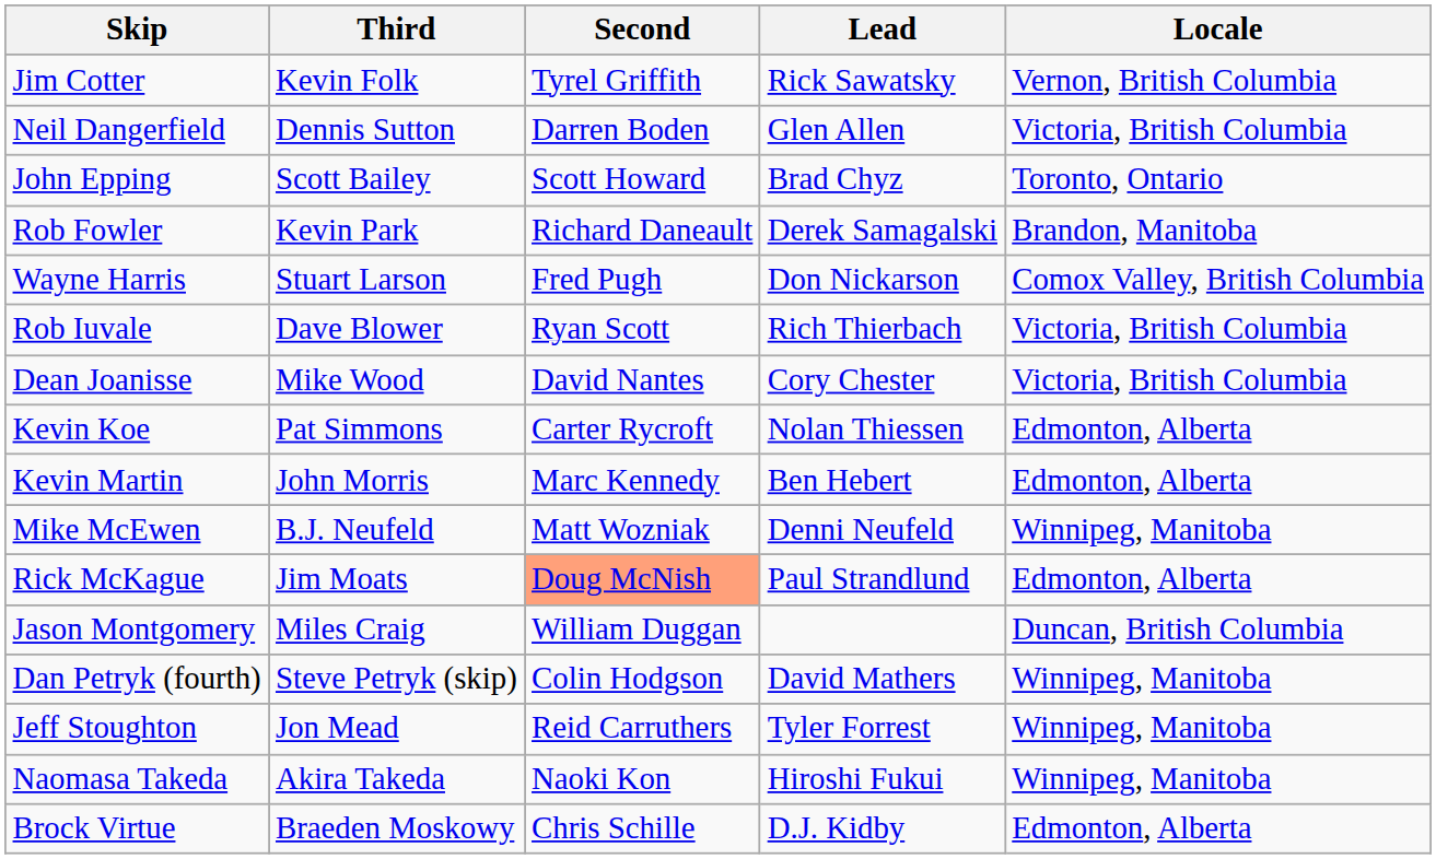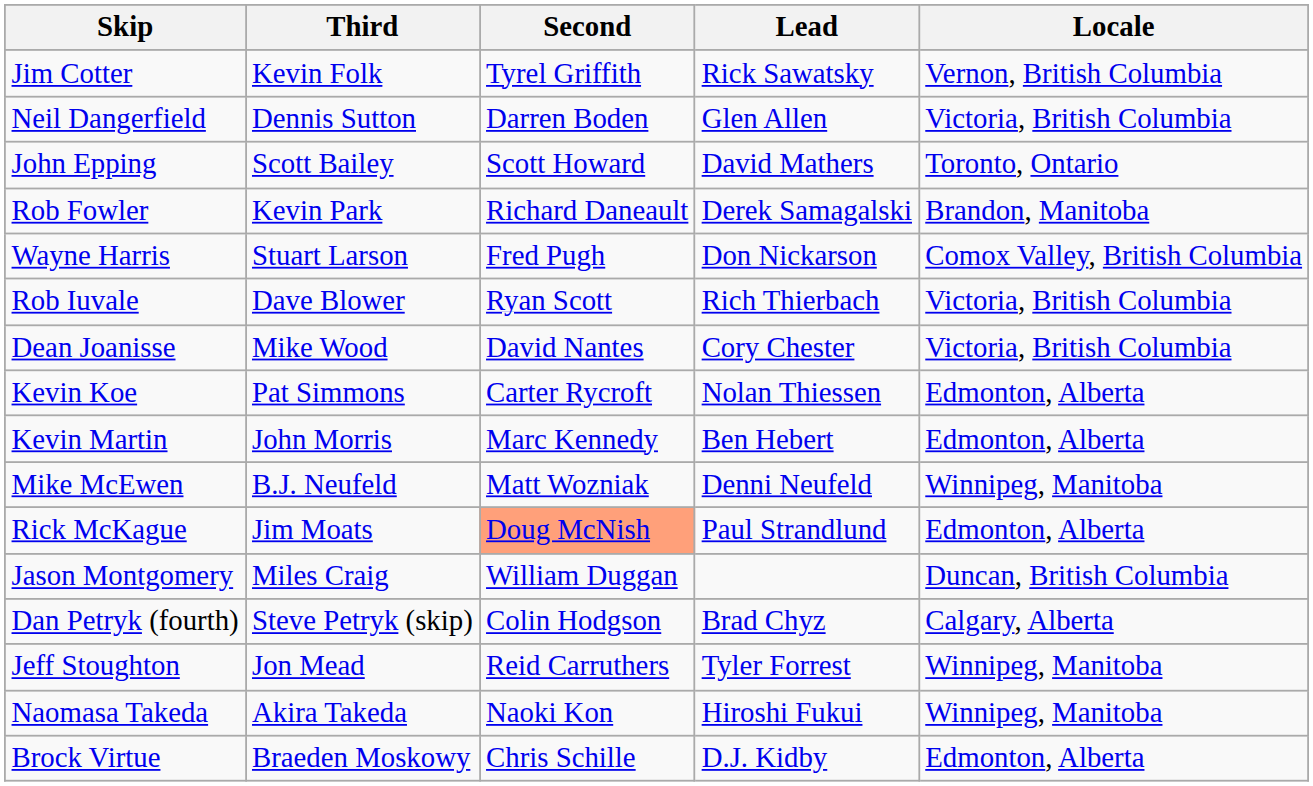 <table class="wikitable">
 <tr>
 <th>Skip</th>
 <th>Third</th>
 <th>Second</th>
 <th>Lead</th>
 <th>Locale</th>
 </tr>
 <tr>
 <td><a href='#'>Jim Cotter</a></td>
 <td><a href='#'>Kevin Folk</a></td>
 <td><a href='#'>Tyrel Griffith</a></td>
 <td><a href='#'>Rick Sawatsky</a></td>
 <td> <a href='#'>Vernon</a>, <a href='#'>British Columbia</a></td>
 </tr>
 <tr>
 <td><a href='#'>Neil Dangerfield</a></td>
 <td><a href='#'>Dennis Sutton</a></td>
 <td><a href='#'>Darren Boden</a></td>
 <td><a href='#'>Glen Allen</a></td>
 <td> <a href='#'>Victoria</a>, <a href='#'>British Columbia</a></td>
 </tr>
 <tr>
 <td><a href='#'>John Epping</a></td>
 <td><a href='#'>Scott Bailey</a></td>
 <td><a href='#'>Scott Howard</a></td>
-<td><a href='#'>Brad Chyz</a></td>
+<td><a href='#'>David Mathers</a></td>
 <td> <a href='#'>Toronto</a>, <a href='#'>Ontario</a></td>
 </tr>
 <tr>
 <td><a href='#'>Rob Fowler</a></td>
 <td><a href='#'>Kevin Park</a></td>
 <td><a href='#'>Richard Daneault</a></td>
 <td><a href='#'>Derek Samagalski</a></td>
 <td> <a href='#'>Brandon</a>, <a href='#'>Manitoba</a></td>
 </tr>
 <tr>
 <td><a href='#'>Wayne Harris</a></td>
 <td><a href='#'>Stuart Larson</a></td>
 <td><a href='#'>Fred Pugh</a></td>
 <td><a href='#'>Don Nickarson</a></td>
 <td> <a href='#'>Comox Valley</a>, <a href='#'>British Columbia</a></td>
 </tr>
 <tr>
 <td><a href='#'>Rob Iuvale</a></td>
 <td><a href='#'>Dave Blower</a></td>
 <td><a href='#'>Ryan Scott</a></td>
 <td><a href='#'>Rich Thierbach</a></td>
 <td> <a href='#'>Victoria</a>, <a href='#'>British Columbia</a></td>
 </tr>
 <tr>
 <td><a href='#'>Dean Joanisse</a></td>
 <td><a href='#'>Mike Wood</a></td>
 <td><a href='#'>David Nantes</a></td>
 <td><a href='#'>Cory Chester</a></td>
 <td> <a href='#'>Victoria</a>, <a href='#'>British Columbia</a></td>
 </tr>
 <tr>
 <td><a href='#'>Kevin Koe</a></td>
 <td><a href='#'>Pat Simmons</a></td>
 <td><a href='#'>Carter Rycroft</a></td>
 <td><a href='#'>Nolan Thiessen</a></td>
 <td> <a href='#'>Edmonton</a>, <a href='#'>Alberta</a></td>
 </tr>
 <tr>
 <td><a href='#'>Kevin Martin</a></td>
 <td><a href='#'>John Morris</a></td>
 <td><a href='#'>Marc Kennedy</a></td>
 <td><a href='#'>Ben Hebert</a></td>
 <td> <a href='#'>Edmonton</a>, <a href='#'>Alberta</a></td>
 </tr>
 <tr>
 <td><a href='#'>Mike McEwen</a></td>
 <td><a href='#'>B.J. Neufeld</a></td>
 <td><a href='#'>Matt Wozniak</a></td>
 <td><a href='#'>Denni Neufeld</a></td>
 <td> <a href='#'>Winnipeg</a>, <a href='#'>Manitoba</a></td>
 </tr>
 <tr>
 <td><a href='#'>Rick McKague</a></td>
 <td><a href='#'>Jim Moats</a></td>
 <td style="background: lightsalmon;"><a href='#'>Doug McNish</a></td>
 <td><a href='#'>Paul Strandlund</a></td>
 <td> <a href='#'>Edmonton</a>, <a href='#'>Alberta</a></td>
 </tr>
 <tr>
 <td><a href='#'>Jason Montgomery</a></td>
 <td><a href='#'>Miles Craig</a></td>
 <td><a href='#'>William Duggan</a></td>
 <td></td>
 <td> <a href='#'>Duncan</a>, <a href='#'>British Columbia</a></td>
 </tr>
 <tr>
 <td><a href='#'>Dan Petryk</a> (fourth)</td>
 <td><a href='#'>Steve Petryk</a> (skip)</td>
 <td><a href='#'>Colin Hodgson</a></td>
-<td><a href='#'>David Mathers</a></td>
-<td> <a href='#'>Winnipeg</a>, <a href='#'>Manitoba</a></td>
+<td><a href='#'>Brad Chyz</a></td>
+<td> <a href='#'>Calgary</a>, <a href='#'>Alberta</a></td>
 </tr>
 <tr>
 <td><a href='#'>Jeff Stoughton</a></td>
 <td><a href='#'>Jon Mead</a></td>
 <td><a href='#'>Reid Carruthers</a></td>
 <td><a href='#'>Tyler Forrest</a></td>
 <td> <a href='#'>Winnipeg</a>, <a href='#'>Manitoba</a></td>
 </tr>
 <tr>
 <td><a href='#'>Naomasa Takeda</a></td>
 <td><a href='#'>Akira Takeda</a></td>
 <td><a href='#'>Naoki Kon</a></td>
 <td><a href='#'>Hiroshi Fukui</a></td>
 <td> <a href='#'>Winnipeg</a>, <a href='#'>Manitoba</a></td>
 </tr>
 <tr>
 <td><a href='#'>Brock Virtue</a></td>
 <td><a href='#'>Braeden Moskowy</a></td>
 <td><a href='#'>Chris Schille</a></td>
 <td><a href='#'>D.J. Kidby</a></td>
 <td> <a href='#'>Edmonton</a>, <a href='#'>Alberta</a></td>
 </tr>
 </table>
